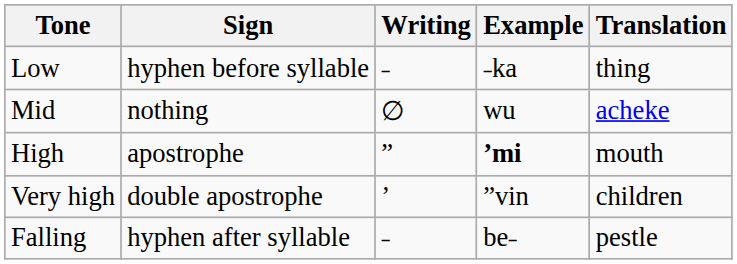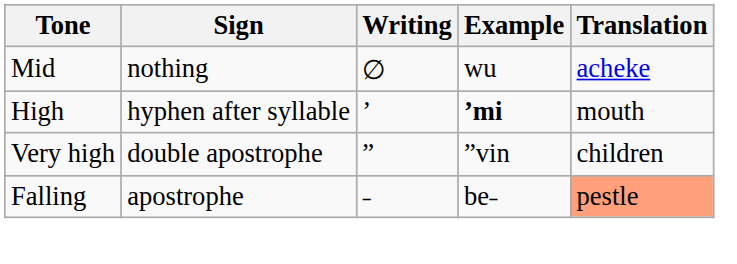 <table class="wikitable alternance">
 <tr>
 <th>Tone</th>
 <th>Sign</th>
 <th>Writing</th>
 <th>Example</th>
 <th>Translation</th>
-</tr>
-<tr>
-<td>Low</td>
-<td>hyphen before syllable</td>
-<td>˗</td>
-<td>˗ka</td>
-<td>thing</td>
 </tr>
 <tr>
 <td>Mid</td>
 <td>nothing</td>
 <td>∅</td>
 <td>wu</td>
 <td><a href='#'>acheke</a></td>
 </tr>
 <tr>
 <td>High</td>
-<td>apostrophe</td>
-<td>ˮ</td>
+<td>hyphen after syllable</td>
+<td>ʼ</td>
 <td><strong>’mi</strong></td>
 <td>mouth</td>
 </tr>
 <tr>
 <td>Very high</td>
 <td>double apostrophe</td>
-<td>ʼ</td>
+<td>ˮ</td>
 <td>ˮvin</td>
 <td>children</td>
 </tr>
 <tr>
 <td>Falling</td>
-<td>hyphen after syllable</td>
+<td>apostrophe</td>
 <td>˗</td>
 <td>be˗</td>
-<td>pestle</td>
+<td style="background: lightsalmon;">pestle</td>
 </tr>
 </table>
